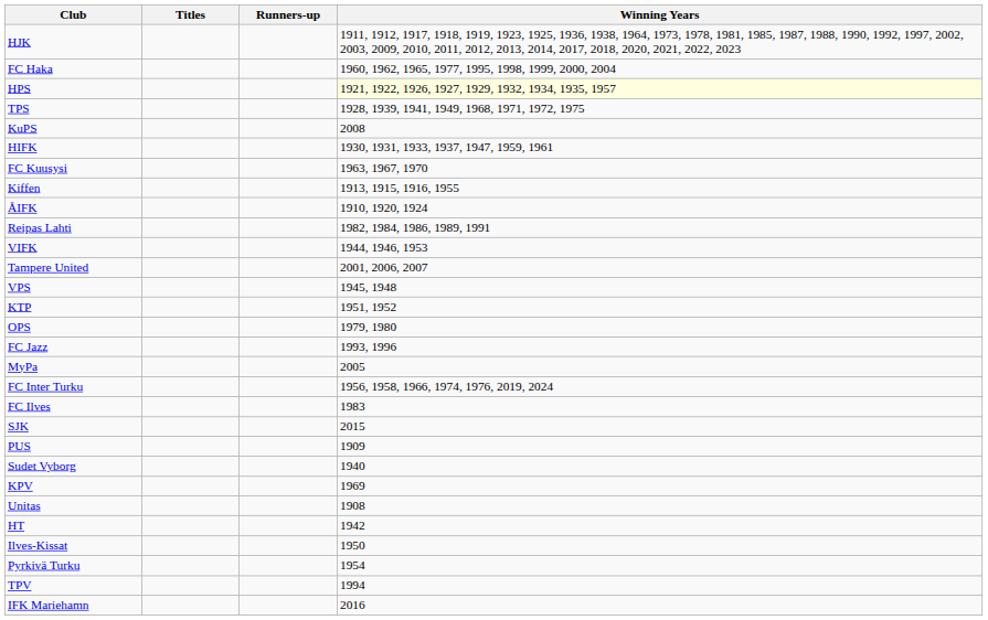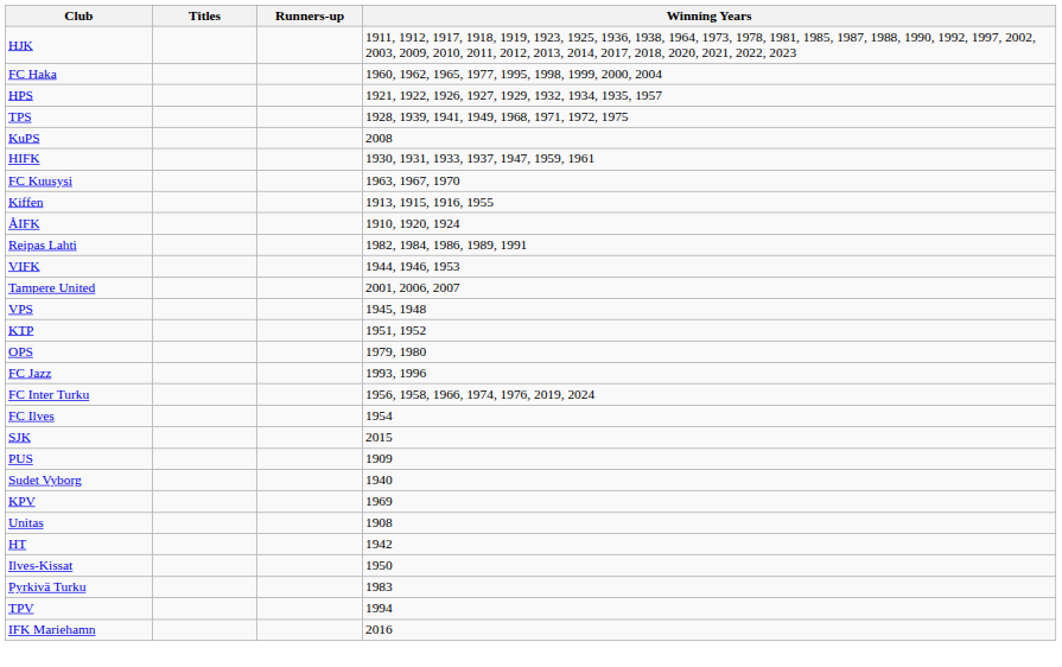 <table class="wikitable sortable">
 <tr>
 <th style="width:14%;">Club</th>
 <th style="width:10%;">Titles</th>
 <th style="width:10%;">Runners-up</th>
 <th>Winning Years</th>
 </tr>
 <tr>
 <td><a href='#'>HJK</a></td>
 <td></td>
 <td></td>
 <td>1911, 1912, 1917, 1918, 1919, 1923, 1925, 1936, 1938, 1964, 1973, 1978, 1981, 1985, 1987, 1988, 1990, 1992, 1997, 2002, 2003, 2009, 2010, 2011, 2012, 2013, 2014, 2017, 2018, 2020, 2021, 2022, 2023</td>
 </tr>
 <tr>
 <td><a href='#'>FC Haka</a></td>
 <td></td>
 <td></td>
 <td>1960, 1962, 1965, 1977, 1995, 1998, 1999, 2000, 2004</td>
 </tr>
 <tr>
 <td><a href='#'>HPS</a></td>
 <td></td>
 <td></td>
-<td style="background: lightyellow;">1921, 1922, 1926, 1927, 1929, 1932, 1934, 1935, 1957</td>
+<td>1921, 1922, 1926, 1927, 1929, 1932, 1934, 1935, 1957</td>
 </tr>
 <tr>
 <td><a href='#'>TPS</a></td>
 <td></td>
 <td></td>
 <td>1928, 1939, 1941, 1949, 1968, 1971, 1972, 1975</td>
 </tr>
 <tr>
 <td><a href='#'>KuPS</a></td>
 <td></td>
 <td></td>
 <td>2008</td>
 </tr>
 <tr>
 <td><a href='#'>HIFK</a></td>
 <td></td>
 <td></td>
 <td>1930, 1931, 1933, 1937, 1947, 1959, 1961</td>
 </tr>
 <tr>
 <td><a href='#'>FC Kuusysi</a></td>
 <td></td>
 <td></td>
 <td>1963, 1967, 1970</td>
 </tr>
 <tr>
 <td><a href='#'>Kiffen</a></td>
 <td></td>
 <td></td>
 <td>1913, 1915, 1916, 1955</td>
 </tr>
 <tr>
 <td><a href='#'>ÅIFK</a></td>
 <td></td>
 <td></td>
 <td>1910, 1920, 1924</td>
 </tr>
 <tr>
 <td><a href='#'>Reipas Lahti</a></td>
 <td></td>
 <td></td>
 <td>1982, 1984, 1986, 1989, 1991</td>
 </tr>
 <tr>
 <td><a href='#'>VIFK</a></td>
 <td></td>
 <td></td>
 <td>1944, 1946, 1953</td>
 </tr>
 <tr>
 <td><a href='#'>Tampere United</a></td>
 <td></td>
 <td></td>
 <td>2001, 2006, 2007</td>
 </tr>
 <tr>
 <td><a href='#'>VPS</a></td>
 <td></td>
 <td></td>
 <td>1945, 1948</td>
 </tr>
 <tr>
 <td><a href='#'>KTP</a></td>
 <td></td>
 <td></td>
 <td>1951, 1952</td>
 </tr>
 <tr>
 <td><a href='#'>OPS</a></td>
 <td></td>
 <td></td>
 <td>1979, 1980</td>
 </tr>
 <tr>
 <td><a href='#'>FC Jazz</a></td>
 <td></td>
 <td></td>
 <td>1993, 1996</td>
 </tr>
 <tr>
-<td><a href='#'>MyPa</a></td>
-<td></td>
-<td></td>
-<td>2005</td>
-</tr>
-<tr>
 <td><a href='#'>FC Inter Turku</a></td>
 <td></td>
 <td></td>
 <td>1956, 1958, 1966, 1974, 1976, 2019, 2024</td>
 </tr>
 <tr>
 <td><a href='#'>FC Ilves</a></td>
 <td></td>
 <td></td>
-<td>1983</td>
+<td>1954</td>
 </tr>
 <tr>
 <td><a href='#'>SJK</a></td>
 <td></td>
 <td></td>
 <td>2015</td>
 </tr>
 <tr>
 <td><a href='#'>PUS</a></td>
 <td></td>
 <td></td>
 <td>1909</td>
 </tr>
 <tr>
 <td><a href='#'>Sudet Vyborg</a></td>
 <td></td>
 <td></td>
 <td>1940</td>
 </tr>
 <tr>
 <td><a href='#'>KPV</a></td>
 <td></td>
 <td></td>
 <td>1969</td>
 </tr>
 <tr>
 <td><a href='#'>Unitas</a></td>
 <td></td>
 <td></td>
 <td>1908</td>
 </tr>
 <tr>
 <td><a href='#'>HT</a></td>
 <td></td>
 <td></td>
 <td>1942</td>
 </tr>
 <tr>
 <td><a href='#'>Ilves-Kissat</a></td>
 <td></td>
 <td></td>
 <td>1950</td>
 </tr>
 <tr>
 <td><a href='#'>Pyrkivä Turku</a></td>
 <td></td>
 <td></td>
-<td>1954</td>
+<td>1983</td>
 </tr>
 <tr>
 <td><a href='#'>TPV</a></td>
 <td></td>
 <td></td>
 <td>1994</td>
 </tr>
 <tr>
 <td><a href='#'>IFK Mariehamn</a></td>
 <td></td>
 <td></td>
 <td>2016</td>
 </tr>
 </table>
